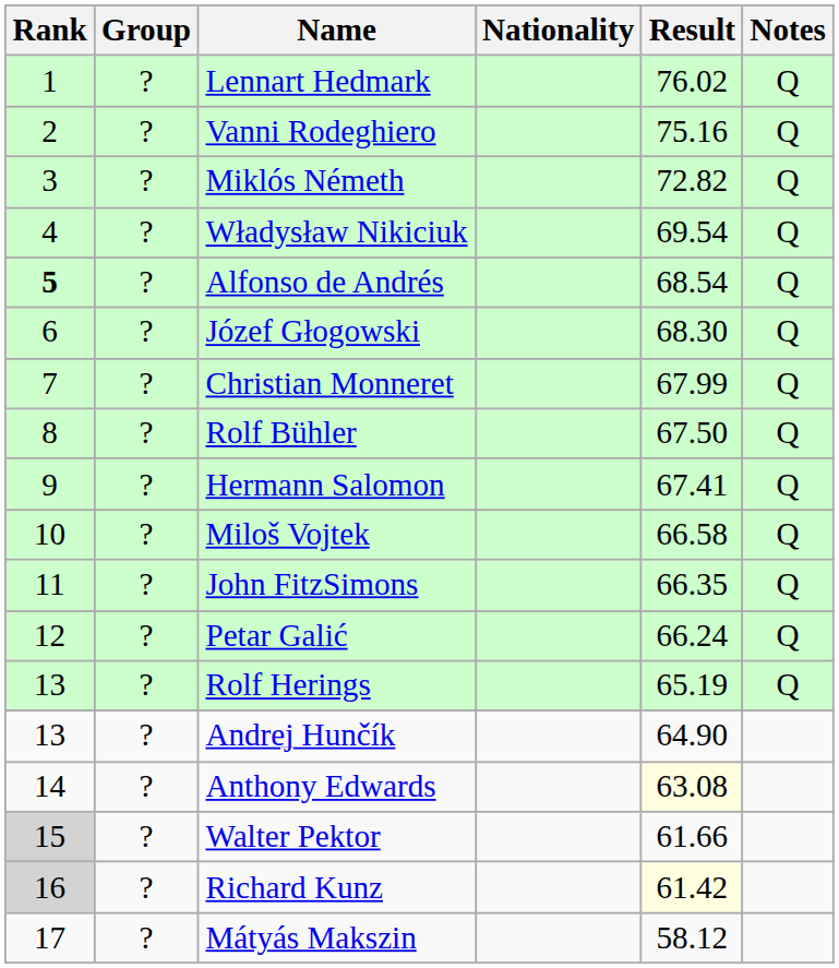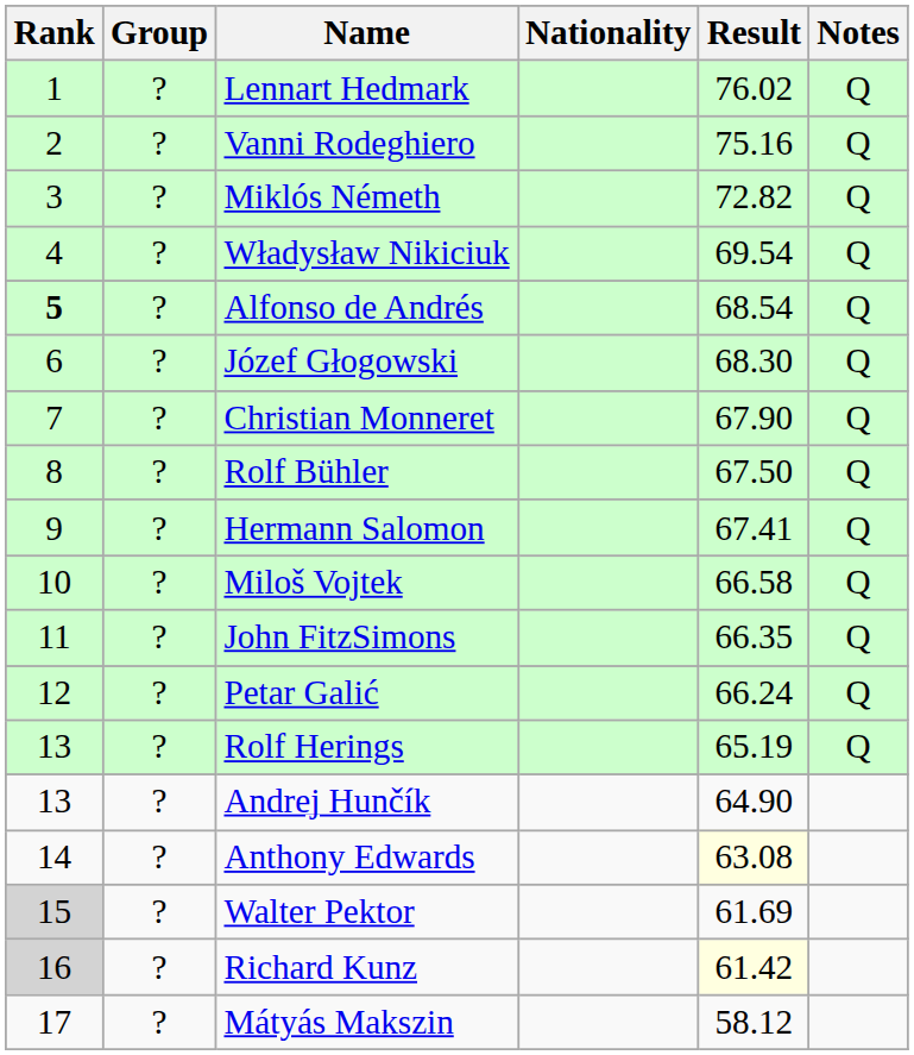 <table class="wikitable sortable" style="text-align:center">
 <tr>
 <th>Rank</th>
 <th>Group</th>
 <th>Name</th>
 <th>Nationality</th>
 <th>Result</th>
 <th>Notes</th>
 </tr>
 <tr bgcolor=ccffcc>
 <td>1</td>
 <td>?</td>
 <td align=left><a href='#'>Lennart Hedmark</a></td>
 <td align=left></td>
 <td>76.02</td>
 <td>Q</td>
 </tr>
 <tr bgcolor=ccffcc>
 <td>2</td>
 <td>?</td>
 <td align=left><a href='#'>Vanni Rodeghiero</a></td>
 <td align=left></td>
 <td>75.16</td>
 <td>Q</td>
 </tr>
 <tr bgcolor=ccffcc>
 <td>3</td>
 <td>?</td>
 <td align=left><a href='#'>Miklós Németh</a></td>
 <td align=left></td>
 <td>72.82</td>
 <td>Q</td>
 </tr>
 <tr bgcolor=ccffcc>
 <td>4</td>
 <td>?</td>
 <td align=left><a href='#'>Władysław Nikiciuk</a></td>
 <td align=left></td>
 <td>69.54</td>
 <td>Q</td>
 </tr>
 <tr bgcolor=ccffcc>
 <td><strong>5</strong></td>
 <td>?</td>
 <td align=left><a href='#'>Alfonso de Andrés</a></td>
 <td align=left></td>
 <td>68.54</td>
 <td>Q</td>
 </tr>
 <tr bgcolor=ccffcc>
 <td>6</td>
 <td>?</td>
 <td align=left><a href='#'>Józef Głogowski</a></td>
 <td align=left></td>
 <td>68.30</td>
 <td>Q</td>
 </tr>
 <tr bgcolor=ccffcc>
 <td>7</td>
 <td>?</td>
 <td align=left><a href='#'>Christian Monneret</a></td>
 <td align=left></td>
-<td>67.99</td>
+<td>67.90</td>
 <td>Q</td>
 </tr>
 <tr bgcolor=ccffcc>
 <td>8</td>
 <td>?</td>
 <td align=left><a href='#'>Rolf Bühler</a></td>
 <td align=left></td>
 <td>67.50</td>
 <td>Q</td>
 </tr>
 <tr bgcolor=ccffcc>
 <td>9</td>
 <td>?</td>
 <td align=left><a href='#'>Hermann Salomon</a></td>
 <td align=left></td>
 <td>67.41</td>
 <td>Q</td>
 </tr>
 <tr bgcolor=ccffcc>
 <td>10</td>
 <td>?</td>
 <td align=left><a href='#'>Miloš Vojtek</a></td>
 <td align=left></td>
 <td>66.58</td>
 <td>Q</td>
 </tr>
 <tr bgcolor=ccffcc>
 <td>11</td>
 <td>?</td>
 <td align=left><a href='#'>John FitzSimons</a></td>
 <td align=left></td>
 <td>66.35</td>
 <td>Q</td>
 </tr>
 <tr bgcolor=ccffcc>
 <td>12</td>
 <td>?</td>
 <td align=left><a href='#'>Petar Galić</a></td>
 <td align=left></td>
 <td>66.24</td>
 <td>Q</td>
 </tr>
 <tr bgcolor=ccffcc>
 <td>13</td>
 <td>?</td>
 <td align=left><a href='#'>Rolf Herings</a></td>
 <td align=left></td>
 <td>65.19</td>
 <td>Q</td>
 </tr>
 <tr>
 <td>13</td>
 <td>?</td>
 <td align=left><a href='#'>Andrej Hunčík</a></td>
 <td align=left></td>
 <td>64.90</td>
 <td></td>
 </tr>
 <tr>
 <td>14</td>
 <td>?</td>
 <td align=left><a href='#'>Anthony Edwards</a></td>
 <td align=left></td>
 <td style="background: lightyellow;">63.08</td>
 <td></td>
 </tr>
 <tr>
 <td style="background: lightgrey;">15</td>
 <td>?</td>
 <td align=left><a href='#'>Walter Pektor</a></td>
 <td align=left></td>
-<td>61.66</td>
+<td>61.69</td>
 <td></td>
 </tr>
 <tr>
 <td style="background: lightgrey;">16</td>
 <td>?</td>
 <td align=left><a href='#'>Richard Kunz</a></td>
 <td align=left></td>
 <td style="background: lightyellow;">61.42</td>
 <td></td>
 </tr>
 <tr>
 <td>17</td>
 <td>?</td>
 <td align=left><a href='#'>Mátyás Makszin</a></td>
 <td align=left></td>
 <td>58.12</td>
 <td></td>
 </tr>
 </table>
